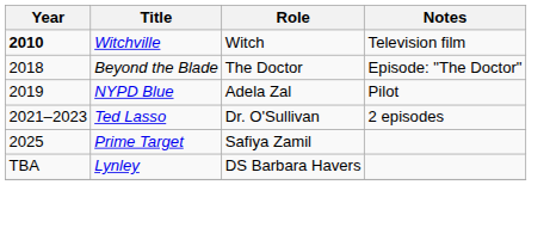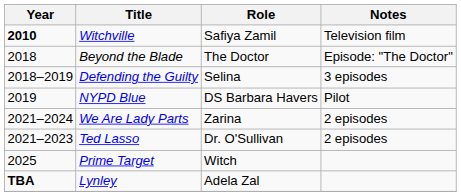 <table class="wikitable sortable">
 <tr>
 <th>Year</th>
 <th>Title</th>
 <th>Role</th>
 <th class="unsortable">Notes</th>
 </tr>
 <tr>
 <td><strong>2010</strong></td>
 <td><em><a href='#'>Witchville</a></em></td>
-<td>Witch</td>
+<td>Safiya Zamil</td>
 <td>Television film</td>
 </tr>
 <tr>
 <td>2018</td>
 <td><em>Beyond the Blade</em></td>
 <td>The Doctor</td>
 <td>Episode: "The Doctor"</td>
 </tr>
 <tr>
+<td>2018–2019</td>
+<td><em><a href='#'>Defending the Guilty</a></em></td>
+<td>Selina</td>
+<td>3 episodes</td>
+</tr>
+<tr>
 <td>2019</td>
 <td><em><a href='#'>NYPD Blue</a></em></td>
-<td>Adela Zal</td>
+<td>DS Barbara Havers</td>
 <td>Pilot</td>
+</tr>
+<tr>
+<td>2021–2024</td>
+<td><em><a href='#'>We Are Lady Parts</a></em></td>
+<td>Zarina</td>
+<td>2 episodes</td>
 </tr>
 <tr>
 <td>2021–2023</td>
 <td><em><a href='#'>Ted Lasso</a></em></td>
 <td>Dr. O'Sullivan</td>
 <td>2 episodes</td>
 </tr>
 <tr>
 <td>2025</td>
 <td><em><a href='#'>Prime Target</a></em></td>
-<td>Safiya Zamil</td>
+<td>Witch</td>
 <td></td>
 </tr>
 <tr>
-<td>TBA</td>
+<td><strong>TBA</strong></td>
 <td><em><a href='#'>Lynley</a></em></td>
-<td>DS Barbara Havers</td>
+<td>Adela Zal</td>
 <td></td>
 </tr>
 <tr>
 </tr>
 </table>
